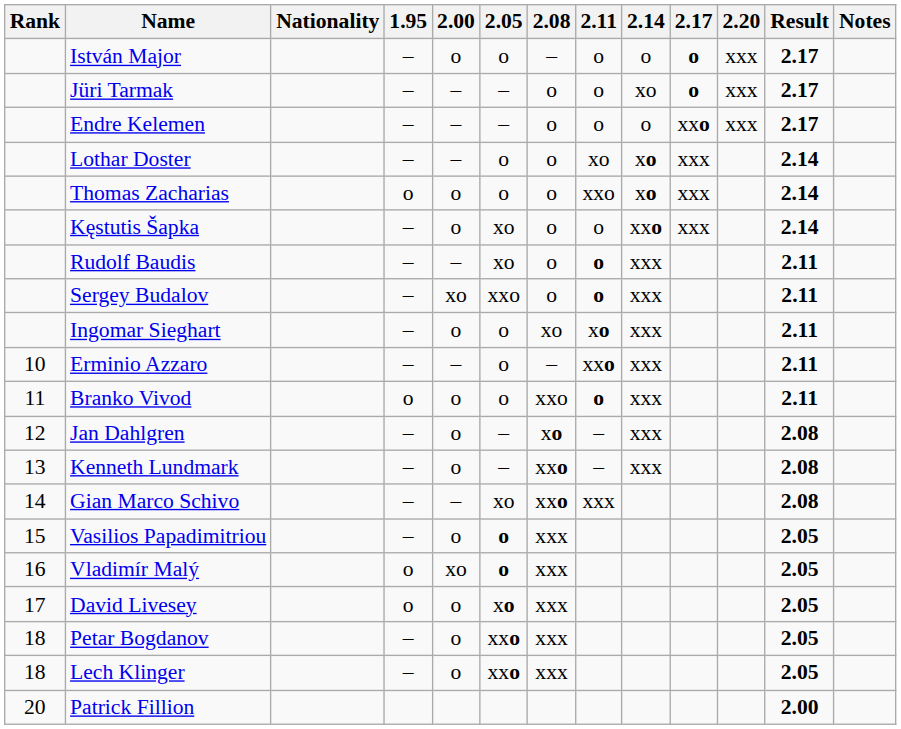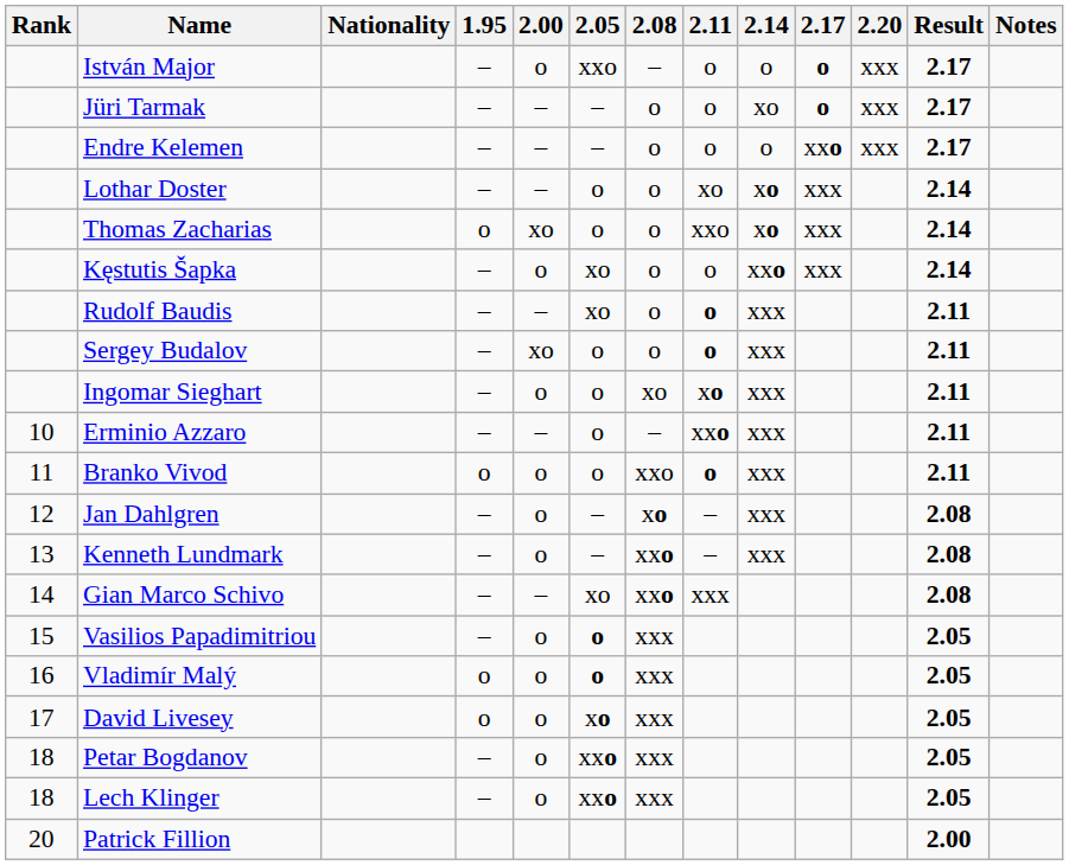 <table class="wikitable sortable" style="text-align:center">
 <tr>
 <th>Rank</th>
 <th>Name</th>
 <th>Nationality</th>
 <th>1.95</th>
 <th>2.00</th>
 <th>2.05</th>
 <th>2.08</th>
 <th>2.11</th>
 <th>2.14</th>
 <th>2.17</th>
 <th>2.20</th>
 <th>Result</th>
 <th>Notes</th>
 </tr>
 <tr>
 <td></td>
 <td align="left"><a href='#'>István Major</a></td>
 <td align=left></td>
 <td>–</td>
 <td>o</td>
-<td>o</td>
+<td>xxo</td>
 <td>–</td>
 <td>o</td>
 <td>o</td>
 <td><strong>o</strong></td>
 <td>xxx</td>
 <td><strong>2.17</strong></td>
 <td></td>
 </tr>
 <tr>
 <td></td>
 <td align="left"><a href='#'>Jüri Tarmak</a></td>
 <td align=left></td>
 <td>–</td>
 <td>–</td>
 <td>–</td>
 <td>o</td>
 <td>o</td>
 <td>xo</td>
 <td><strong>o</strong></td>
 <td>xxx</td>
 <td><strong>2.17</strong></td>
 <td></td>
 </tr>
 <tr>
 <td></td>
 <td align="left"><a href='#'>Endre Kelemen</a></td>
 <td align=left></td>
 <td>–</td>
 <td>–</td>
 <td>–</td>
 <td>o</td>
 <td>o</td>
 <td>o</td>
 <td>xx<strong>o</strong></td>
 <td>xxx</td>
 <td><strong>2.17</strong></td>
 <td></td>
 </tr>
 <tr>
 <td></td>
 <td align="left"><a href='#'>Lothar Doster</a></td>
 <td align=left></td>
 <td>–</td>
 <td>–</td>
 <td>o</td>
 <td>o</td>
 <td>xo</td>
 <td>x<strong>o</strong></td>
 <td>xxx</td>
 <td></td>
 <td><strong>2.14</strong></td>
 <td></td>
 </tr>
 <tr>
 <td></td>
 <td align="left"><a href='#'>Thomas Zacharias</a></td>
 <td align=left></td>
 <td>o</td>
-<td>o</td>
+<td>xo</td>
 <td>o</td>
 <td>o</td>
 <td>xxo</td>
 <td>x<strong>o</strong></td>
 <td>xxx</td>
 <td></td>
 <td><strong>2.14</strong></td>
 <td></td>
 </tr>
 <tr>
 <td></td>
 <td align="left"><a href='#'>Kęstutis Šapka</a></td>
 <td align=left></td>
 <td>–</td>
 <td>o</td>
 <td>xo</td>
 <td>o</td>
 <td>o</td>
 <td>xx<strong>o</strong></td>
 <td>xxx</td>
 <td></td>
 <td><strong>2.14</strong></td>
 <td></td>
 </tr>
 <tr>
 <td></td>
 <td align="left"><a href='#'>Rudolf Baudis</a></td>
 <td align=left></td>
 <td>–</td>
 <td>–</td>
 <td>xo</td>
 <td>o</td>
 <td><strong>o</strong></td>
 <td>xxx</td>
 <td></td>
 <td></td>
 <td><strong>2.11</strong></td>
 <td></td>
 </tr>
 <tr>
 <td></td>
 <td align="left"><a href='#'>Sergey Budalov</a></td>
 <td align=left></td>
 <td>–</td>
 <td>xo</td>
-<td>xxo</td>
+<td>o</td>
 <td>o</td>
 <td><strong>o</strong></td>
 <td>xxx</td>
 <td></td>
 <td></td>
 <td><strong>2.11</strong></td>
 <td></td>
 </tr>
 <tr>
 <td></td>
 <td align="left"><a href='#'>Ingomar Sieghart</a></td>
 <td align=left></td>
 <td>–</td>
 <td>o</td>
 <td>o</td>
 <td>xo</td>
 <td>x<strong>o</strong></td>
 <td>xxx</td>
 <td></td>
 <td></td>
 <td><strong>2.11</strong></td>
 <td></td>
 </tr>
 <tr>
 <td>10</td>
 <td align="left"><a href='#'>Erminio Azzaro</a></td>
 <td align=left></td>
 <td>–</td>
 <td>–</td>
 <td>o</td>
 <td>–</td>
 <td>xx<strong>o</strong></td>
 <td>xxx</td>
 <td></td>
 <td></td>
 <td><strong>2.11</strong></td>
 <td></td>
 </tr>
 <tr>
 <td>11</td>
 <td align="left"><a href='#'>Branko Vivod</a></td>
 <td align=left></td>
 <td>o</td>
 <td>o</td>
 <td>o</td>
 <td>xxo</td>
 <td><strong>o</strong></td>
 <td>xxx</td>
 <td></td>
 <td></td>
 <td><strong>2.11</strong></td>
 <td></td>
 </tr>
 <tr>
 <td>12</td>
 <td align="left"><a href='#'>Jan Dahlgren</a></td>
 <td align=left></td>
 <td>–</td>
 <td>o</td>
 <td>–</td>
 <td>x<strong>o</strong></td>
 <td>–</td>
 <td>xxx</td>
 <td></td>
 <td></td>
 <td><strong>2.08</strong></td>
 <td></td>
 </tr>
 <tr>
 <td>13</td>
 <td align="left"><a href='#'>Kenneth Lundmark</a></td>
 <td align=left></td>
 <td>–</td>
 <td>o</td>
 <td>–</td>
 <td>xx<strong>o</strong></td>
 <td>–</td>
 <td>xxx</td>
 <td></td>
 <td></td>
 <td><strong>2.08</strong></td>
 <td></td>
 </tr>
 <tr>
 <td>14</td>
 <td align="left"><a href='#'>Gian Marco Schivo</a></td>
 <td align=left></td>
 <td>–</td>
 <td>–</td>
 <td>xo</td>
 <td>xx<strong>o</strong></td>
 <td>xxx</td>
 <td></td>
 <td></td>
 <td></td>
 <td><strong>2.08</strong></td>
 <td></td>
 </tr>
 <tr>
 <td>15</td>
 <td align="left"><a href='#'>Vasilios Papadimitriou</a></td>
 <td align=left></td>
 <td>–</td>
 <td>o</td>
 <td><strong>o</strong></td>
 <td>xxx</td>
 <td></td>
 <td></td>
 <td></td>
 <td></td>
 <td><strong>2.05</strong></td>
 <td></td>
 </tr>
 <tr>
 <td>16</td>
 <td align="left"><a href='#'>Vladimír Malý</a></td>
 <td align=left></td>
 <td>o</td>
-<td>xo</td>
+<td>o</td>
 <td><strong>o</strong></td>
 <td>xxx</td>
 <td></td>
 <td></td>
 <td></td>
 <td></td>
 <td><strong>2.05</strong></td>
 <td></td>
 </tr>
 <tr>
 <td>17</td>
 <td align="left"><a href='#'>David Livesey</a></td>
 <td align=left></td>
 <td>o</td>
 <td>o</td>
 <td>x<strong>o</strong></td>
 <td>xxx</td>
 <td></td>
 <td></td>
 <td></td>
 <td></td>
 <td><strong>2.05</strong></td>
 <td></td>
 </tr>
 <tr>
 <td>18</td>
 <td align="left"><a href='#'>Petar Bogdanov</a></td>
 <td align=left></td>
 <td>–</td>
 <td>o</td>
 <td>xx<strong>o</strong></td>
 <td>xxx</td>
 <td></td>
 <td></td>
 <td></td>
 <td></td>
 <td><strong>2.05</strong></td>
 <td></td>
 </tr>
 <tr>
 <td>18</td>
 <td align="left"><a href='#'>Lech Klinger</a></td>
 <td align=left></td>
 <td>–</td>
 <td>o</td>
 <td>xx<strong>o</strong></td>
 <td>xxx</td>
 <td></td>
 <td></td>
 <td></td>
 <td></td>
 <td><strong>2.05</strong></td>
 <td></td>
 </tr>
 <tr>
 <td>20</td>
 <td align="left"><a href='#'>Patrick Fillion</a></td>
 <td align=left></td>
 <td></td>
 <td></td>
 <td></td>
 <td></td>
 <td></td>
 <td></td>
 <td></td>
 <td></td>
 <td><strong>2.00</strong></td>
 <td></td>
 </tr>
 </table>
